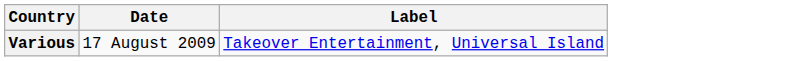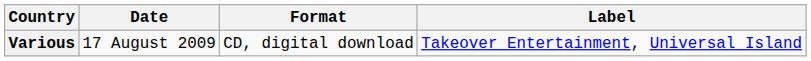 <table class=wikitable plainrowheaders">
 <tr>
 <th scope="col">Country</th>
 <th scope="col">Date</th>
+<th scope="col">Format</th>
 <th scope="col">Label</th>
 </tr>
 <tr>
 <th scope="row">Various</th>
 <td>17 August 2009</td>
+<td>CD, digital download</td>
 <td><a href='#'>Takeover Entertainment</a>, <a href='#'>Universal Island</a></td>
 </tr>
 </table>
